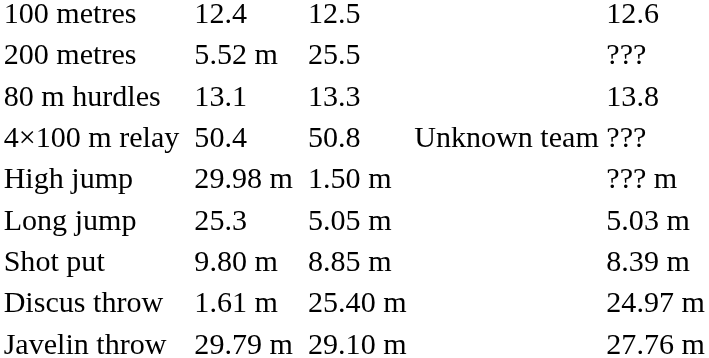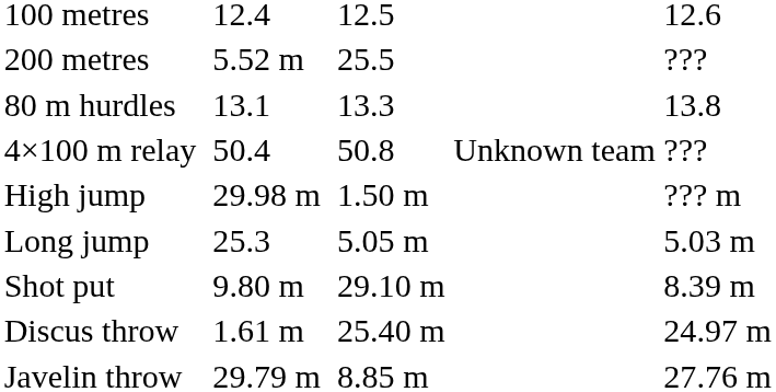 <table>
 <tr>
 <td>100 metres</td>
 <td></td>
 <td>12.4</td>
 <td></td>
 <td>12.5</td>
 <td></td>
 <td>12.6</td>
 </tr>
 <tr>
 <td>200 metres</td>
 <td></td>
 <td>5.52 m</td>
 <td></td>
 <td>25.5</td>
 <td></td>
 <td>???</td>
 </tr>
 <tr>
 <td>80 m hurdles</td>
 <td></td>
 <td>13.1</td>
 <td></td>
 <td>13.3</td>
 <td></td>
 <td>13.8</td>
 </tr>
 <tr>
 <td>4×100 m relay</td>
 <td></td>
 <td>50.4</td>
 <td></td>
 <td>50.8</td>
 <td>Unknown team</td>
 <td>???</td>
 </tr>
 <tr>
 <td>High jump</td>
 <td></td>
 <td>29.98 m</td>
 <td></td>
 <td>1.50 m</td>
 <td></td>
 <td>??? m</td>
 </tr>
 <tr>
 <td>Long jump</td>
 <td></td>
 <td>25.3</td>
 <td></td>
 <td>5.05 m</td>
 <td></td>
 <td>5.03 m</td>
 </tr>
 <tr>
 <td>Shot put</td>
 <td></td>
 <td>9.80 m</td>
 <td></td>
-<td>8.85 m</td>
+<td>29.10 m</td>
 <td></td>
 <td>8.39 m</td>
 </tr>
 <tr>
 <td>Discus throw</td>
 <td></td>
 <td>1.61 m</td>
 <td></td>
 <td>25.40 m</td>
 <td></td>
 <td>24.97 m</td>
 </tr>
 <tr>
 <td>Javelin throw</td>
 <td></td>
 <td>29.79 m</td>
 <td></td>
-<td>29.10 m</td>
+<td>8.85 m</td>
 <td></td>
 <td>27.76 m</td>
 </tr>
 </table>
